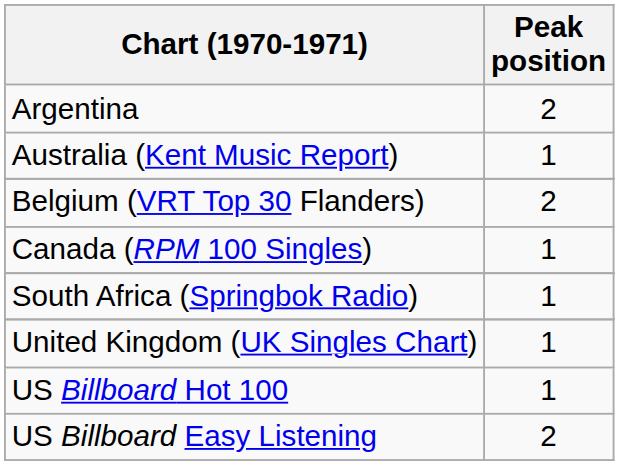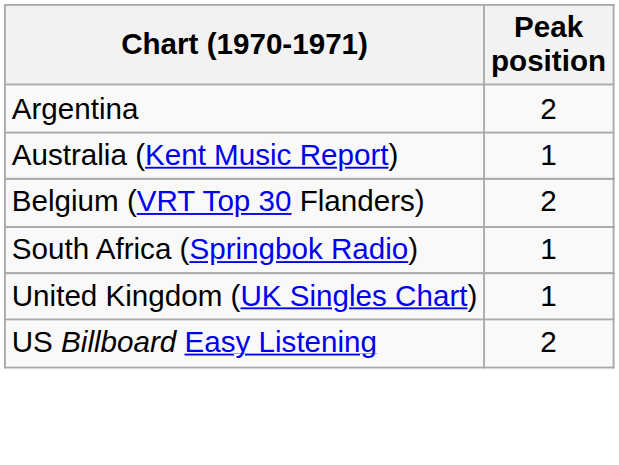 <table class="wikitable sortable">
 <tr>
 <th scope="col">Chart (1970-1971)</th>
 <th scope="col">Peak<br>position</th>
 </tr>
 <tr>
 <td>Argentina</td>
 <td style="text-align:center;">2</td>
 </tr>
 <tr>
 <td>Australia (<a href='#'>Kent Music Report</a>)</td>
 <td style="text-align:center;">1</td>
 </tr>
 <tr>
 </tr>
 <tr>
 <td>Belgium (<a href='#'>VRT Top 30</a> Flanders)</td>
 <td style="text-align:center;">2</td>
 </tr>
 <tr>
-<td>Canada (<a href='#'><em>RPM</em> 100 Singles</a>)</td>
-<td style="text-align:center;">1</td>
-</tr>
-<tr>
 </tr>
 <tr>
 </tr>
 <tr>
 </tr>
 <tr>
 </tr>
 <tr>
 <td>South Africa (<a href='#'>Springbok Radio</a>)</td>
 <td align="center">1</td>
 </tr>
 <tr>
 </tr>
 <tr>
 <td>United Kingdom (<a href='#'>UK Singles Chart</a>)</td>
 <td style="text-align:center;">1</td>
 </tr>
 <tr>
-<td>US <a href='#'><em>Billboard</em> Hot 100</a></td>
-<td style="text-align:center;">1</td>
-</tr>
-<tr>
 <td>US <em>Billboard</em> <a href='#'>Easy Listening</a></td>
 <td align="center">2</td>
 </tr>
 </table>
